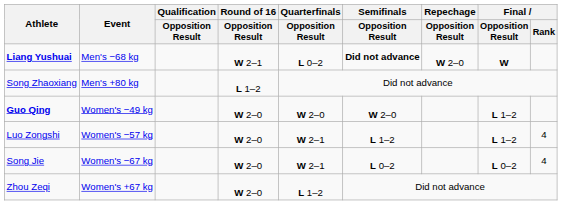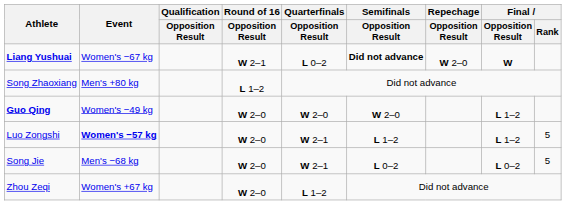 <table class=wikitable style=font-size:90%;text-align:center>
 <tr>
 <th rowspan=2>Athlete</th>
 <th rowspan=2>Event</th>
 <th>Qualification</th>
 <th>Round of 16</th>
 <th>Quarterfinals</th>
 <th>Semifinals</th>
 <th>Repechage</th>
 <th colspan=2>Final / </th>
 </tr>
 <tr style=font-size:95%>
 <th>Opposition<br>Result</th>
 <th>Opposition<br>Result</th>
 <th>Opposition<br>Result</th>
 <th>Opposition<br>Result</th>
 <th>Opposition<br>Result</th>
 <th>Opposition<br>Result</th>
 <th>Rank</th>
 </tr>
 <tr>
 <td align=left><strong><a href='#'>Liang Yushuai</a></strong></td>
-<td align=left><a href='#'>Men's −68 kg</a></td>
+<td align=left><a href='#'>Women's −67 kg</a></td>
 <td></td>
 <td><br><strong>W</strong> 2–1</td>
 <td><br><strong>L</strong> 0–2</td>
 <td><strong>Did not advance</strong></td>
 <td><br><strong>W</strong> 2–0</td>
 <td><br><strong>W</strong></td>
 <td></td>
 </tr>
 <tr>
 <td align=left><a href='#'>Song Zhaoxiang</a></td>
 <td align=left><a href='#'>Men's +80 kg</a></td>
 <td></td>
 <td><br><strong>L</strong> 1–2</td>
 <td colspan=5>Did not advance</td>
 </tr>
 <tr>
 <td align=left><strong><a href='#'>Guo Qing</a></strong></td>
 <td align=left><a href='#'>Women's −49 kg</a></td>
 <td></td>
 <td><br><strong>W</strong> 2–0</td>
 <td><br><strong>W</strong> 2–0</td>
 <td><br><strong>W</strong> 2–0</td>
 <td></td>
 <td><br><strong>L</strong> 1–2</td>
 <td></td>
 </tr>
 <tr>
 <td align=left><a href='#'>Luo Zongshi</a></td>
-<td align=left><a href='#'>Women's −57 kg</a></td>
+<td align=left><strong><a href='#'>Women's −57 kg</a></strong></td>
 <td></td>
 <td><br><strong>W</strong> 2–0</td>
 <td><br><strong>W</strong> 2–1</td>
 <td><br><strong>L</strong> 1–2</td>
 <td></td>
 <td><br><strong>L</strong> 1–2</td>
-<td>4</td>
+<td>5</td>
 </tr>
 <tr>
 <td align=left><a href='#'>Song Jie</a></td>
-<td align=left><a href='#'>Women's −67 kg</a></td>
+<td align=left><a href='#'>Men's −68 kg</a></td>
 <td></td>
 <td><br><strong>W</strong> 2–0</td>
 <td><br><strong>W</strong> 2–1</td>
 <td><br><strong>L</strong> 0–2</td>
 <td></td>
 <td><br><strong>L</strong> 0–2</td>
-<td>4</td>
+<td>5</td>
 </tr>
 <tr>
 <td align=left><a href='#'>Zhou Zeqi</a></td>
 <td align=left><a href='#'>Women's +67 kg</a></td>
 <td></td>
 <td><br><strong>W</strong> 2–0</td>
 <td><br><strong>L</strong> 1–2</td>
 <td colspan=4>Did not advance</td>
 </tr>
 </table>
